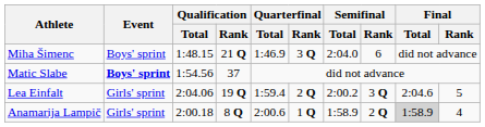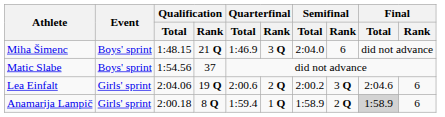 <table class="wikitable">
 <tr>
 <th rowspan="2">Athlete</th>
 <th rowspan="2">Event</th>
 <th colspan="2">Qualification</th>
 <th colspan="2">Quarterfinal</th>
 <th colspan="2">Semifinal</th>
 <th colspan="2">Final</th>
 </tr>
 <tr>
 <th>Total</th>
 <th>Rank</th>
 <th>Total</th>
 <th>Rank</th>
 <th>Total</th>
 <th>Rank</th>
 <th>Total</th>
 <th>Rank</th>
 </tr>
 <tr>
 <td><a href='#'>Miha Šimenc</a></td>
 <td><a href='#'>Boys' sprint</a></td>
 <td align="center">1:48.15</td>
 <td align="center">21 <strong>Q</strong></td>
 <td align="center">1:46.9</td>
 <td align="center">3 <strong>Q</strong></td>
 <td align="center">2:04.0</td>
 <td align="center">6</td>
 <td align="center" colspan=2>did not advance</td>
 </tr>
 <tr>
 <td><a href='#'>Matic Slabe</a></td>
-<td><strong><a href='#'>Boys' sprint</a></strong></td>
+<td><a href='#'>Boys' sprint</a></td>
 <td align="center">1:54.56</td>
 <td align="center">37</td>
 <td align="center" colspan=6>did not advance</td>
 </tr>
 <tr>
 <td><a href='#'>Lea Einfalt</a></td>
 <td><a href='#'>Girls' sprint</a></td>
 <td align="center">2:04.06</td>
 <td align="center">19 <strong>Q</strong></td>
-<td align="center">1:59.4</td>
+<td align="center">2:00.6</td>
 <td align="center">2 <strong>Q</strong></td>
 <td align="center">2:00.2</td>
 <td align="center">3 <strong>Q</strong></td>
 <td align="center">2:04.6</td>
-<td align="center">5</td>
+<td align="center">6</td>
 </tr>
 <tr>
 <td><a href='#'>Anamarija Lampič</a></td>
 <td><a href='#'>Girls' sprint</a></td>
 <td align="center">2:00.18</td>
 <td align="center">8 <strong>Q</strong></td>
-<td align="center">2:00.6</td>
+<td align="center">1:59.4</td>
 <td align="center">1 <strong>Q</strong></td>
 <td align="center">1:58.9</td>
 <td align="center">2 <strong>Q</strong></td>
 <td align="center" style="background: lightgrey;">1:58.9</td>
-<td align="center">4</td>
+<td align="center">6</td>
 </tr>
 </table>
